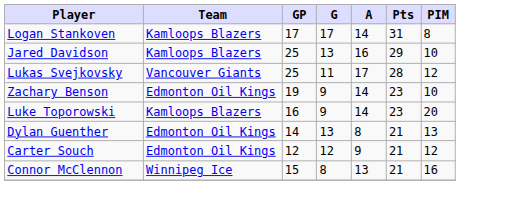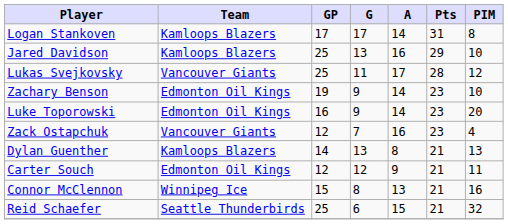 <table class="wikitable">
 <tr>
 <th style="background:#ddf; width:30%;">Player</th>
 <th style="background:#ddf; width:30%;">Team</th>
 <th style="background:#ddf; width:7.5%;">GP</th>
 <th style="background:#ddf; width:7.5%;">G</th>
 <th style="background:#ddf; width:7.5%;">A</th>
 <th style="background:#ddf; width:7.5%;">Pts</th>
 <th style="background:#ddf; width:7.5%;">PIM</th>
 </tr>
 <tr>
 <td><a href='#'>Logan Stankoven</a></td>
 <td><a href='#'>Kamloops Blazers</a></td>
 <td>17</td>
 <td>17</td>
 <td>14</td>
 <td>31</td>
 <td>8</td>
 </tr>
 <tr>
 <td><a href='#'>Jared Davidson</a></td>
 <td><a href='#'>Kamloops Blazers</a></td>
 <td>25</td>
 <td>13</td>
 <td>16</td>
 <td>29</td>
 <td>10</td>
 </tr>
 <tr>
 <td><a href='#'>Lukas Svejkovsky</a></td>
 <td><a href='#'>Vancouver Giants</a></td>
 <td>25</td>
 <td>11</td>
 <td>17</td>
 <td>28</td>
 <td>12</td>
 </tr>
 <tr>
 <td><a href='#'>Zachary Benson</a></td>
 <td><a href='#'>Edmonton Oil Kings</a></td>
 <td>19</td>
 <td>9</td>
 <td>14</td>
 <td>23</td>
 <td>10</td>
 </tr>
 <tr>
 <td><a href='#'>Luke Toporowski</a></td>
-<td><a href='#'>Kamloops Blazers</a></td>
+<td><a href='#'>Edmonton Oil Kings</a></td>
 <td>16</td>
 <td>9</td>
 <td>14</td>
 <td>23</td>
 <td>20</td>
 </tr>
 <tr>
+<td><a href='#'>Zack Ostapchuk</a></td>
+<td><a href='#'>Vancouver Giants</a></td>
+<td>12</td>
+<td>7</td>
+<td>16</td>
+<td>23</td>
+<td>4</td>
+</tr>
+<tr>
 <td><a href='#'>Dylan Guenther</a></td>
-<td><a href='#'>Edmonton Oil Kings</a></td>
+<td><a href='#'>Kamloops Blazers</a></td>
 <td>14</td>
 <td>13</td>
 <td>8</td>
 <td>21</td>
 <td>13</td>
 </tr>
 <tr>
 <td><a href='#'>Carter Souch</a></td>
 <td><a href='#'>Edmonton Oil Kings</a></td>
 <td>12</td>
 <td>12</td>
 <td>9</td>
 <td>21</td>
-<td>12</td>
+<td>11</td>
 </tr>
 <tr>
 <td><a href='#'>Connor McClennon</a></td>
 <td><a href='#'>Winnipeg Ice</a></td>
 <td>15</td>
 <td>8</td>
 <td>13</td>
 <td>21</td>
 <td>16</td>
 </tr>
 <tr>
+<td><a href='#'>Reid Schaefer</a></td>
+<td><a href='#'>Seattle Thunderbirds</a></td>
+<td>25</td>
+<td>6</td>
+<td>15</td>
+<td>21</td>
+<td>32</td>
+</tr>
+<tr>
 </tr>
 </table>
